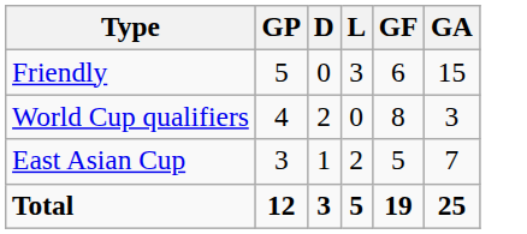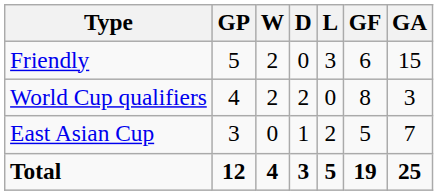 <table class="wikitable" style="text-align:center">
 <tr>
 <th>Type</th>
 <th>GP</th>
+<th>W</th>
 <th>D</th>
 <th>L</th>
 <th>GF</th>
 <th>GA</th>
 </tr>
 <tr>
 <td align=left><a href='#'>Friendly</a></td>
 <td>5</td>
+<td>2</td>
 <td>0</td>
 <td>3</td>
 <td>6</td>
 <td>15</td>
 </tr>
 <tr>
 <td align=left><a href='#'>World Cup qualifiers</a></td>
 <td>4</td>
 <td>2</td>
+<td>2</td>
 <td>0</td>
 <td>8</td>
 <td>3</td>
 </tr>
 <tr>
 <td align=left><a href='#'>East Asian Cup</a></td>
 <td>3</td>
+<td>0</td>
 <td>1</td>
 <td>2</td>
 <td>5</td>
 <td>7</td>
 </tr>
 <tr>
 <td align=left><strong>Total</strong></td>
 <td><strong>12</strong></td>
+<td><strong>4</strong></td>
 <td><strong>3</strong></td>
 <td><strong>5</strong></td>
 <td><strong>19</strong></td>
 <td><strong>25</strong></td>
 </tr>
 </table>
